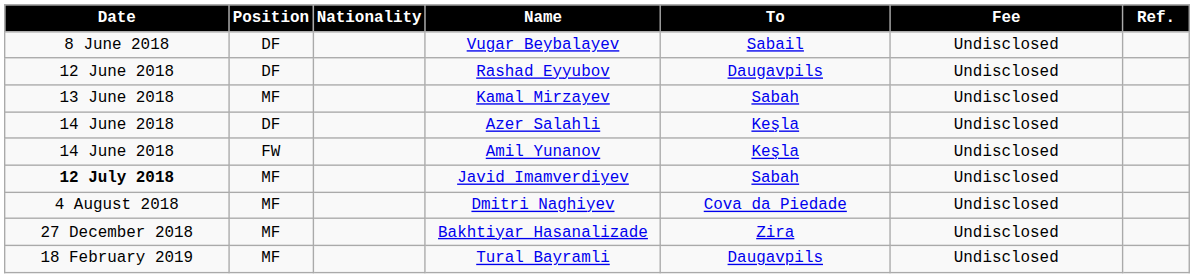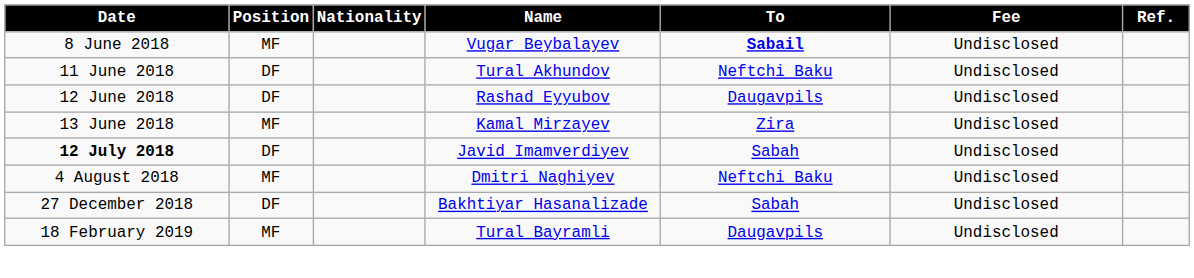 <table class="wikitable"  style="text-align:center; font-size:90%; ">
 <tr>
 <th style="background:#000000; color:#FFFFFF; width:200px;">Date</th>
 <th style="background:#000000; color:#FFFFFF; width:50px;">Position</th>
 <th style="background:#000000; color:#FFFFFF; width:50px;">Nationality</th>
 <th style="background:#000000; color:#FFFFFF; width:200px;">Name</th>
 <th style="background:#000000; color:#FFFFFF; width:200px;">To</th>
 <th style="background:#000000; color:#FFFFFF; width:200px;">Fee</th>
 <th style="background:#000000; color:#FFFFFF; width:50px;">Ref.</th>
 </tr>
 <tr>
 <td>8 June 2018</td>
+<td>MF</td>
+<td></td>
+<td><a href='#'>Vugar Beybalayev</a></td>
+<td><strong><a href='#'>Sabail</a></strong></td>
+<td>Undisclosed</td>
+<td></td>
+</tr>
+<tr>
+<td>11 June 2018</td>
 <td>DF</td>
 <td></td>
-<td><a href='#'>Vugar Beybalayev</a></td>
-<td><a href='#'>Sabail</a></td>
+<td><a href='#'>Tural Akhundov</a></td>
+<td><a href='#'>Neftchi Baku</a></td>
 <td>Undisclosed</td>
 <td></td>
 </tr>
 <tr>
 <td>12 June 2018</td>
 <td>DF</td>
 <td></td>
 <td><a href='#'>Rashad Eyyubov</a></td>
 <td><a href='#'>Daugavpils</a></td>
 <td>Undisclosed</td>
 <td></td>
 </tr>
 <tr>
 <td>13 June 2018</td>
 <td>MF</td>
 <td></td>
 <td><a href='#'>Kamal Mirzayev</a></td>
-<td><a href='#'>Sabah</a></td>
-<td>Undisclosed</td>
-<td></td>
-</tr>
-<tr>
-<td>14 June 2018</td>
-<td>DF</td>
-<td></td>
-<td><a href='#'>Azer Salahli</a></td>
-<td><a href='#'>Keşla</a></td>
-<td>Undisclosed</td>
-<td></td>
-</tr>
-<tr>
-<td>14 June 2018</td>
-<td>FW</td>
-<td></td>
-<td><a href='#'>Amil Yunanov</a></td>
-<td><a href='#'>Keşla</a></td>
+<td><a href='#'>Zira</a></td>
 <td>Undisclosed</td>
 <td></td>
 </tr>
 <tr>
 <td><strong>12 July 2018</strong></td>
-<td>MF</td>
+<td>DF</td>
 <td></td>
 <td><a href='#'>Javid Imamverdiyev</a></td>
 <td><a href='#'>Sabah</a></td>
 <td>Undisclosed</td>
 <td></td>
 </tr>
 <tr>
 <td>4 August 2018</td>
 <td>MF</td>
 <td></td>
 <td><a href='#'>Dmitri Naghiyev</a></td>
-<td><a href='#'>Cova da Piedade</a></td>
+<td><a href='#'>Neftchi Baku</a></td>
 <td>Undisclosed</td>
 <td></td>
 </tr>
 <tr>
 <td>27 December 2018</td>
-<td>MF</td>
+<td>DF</td>
 <td></td>
 <td><a href='#'>Bakhtiyar Hasanalizade</a></td>
-<td><a href='#'>Zira</a></td>
+<td><a href='#'>Sabah</a></td>
 <td>Undisclosed</td>
 <td></td>
 </tr>
 <tr>
 <td>18 February 2019</td>
 <td>MF</td>
 <td></td>
 <td><a href='#'>Tural Bayramli</a></td>
 <td><a href='#'>Daugavpils</a></td>
 <td>Undisclosed</td>
 <td></td>
 </tr>
 </table>
